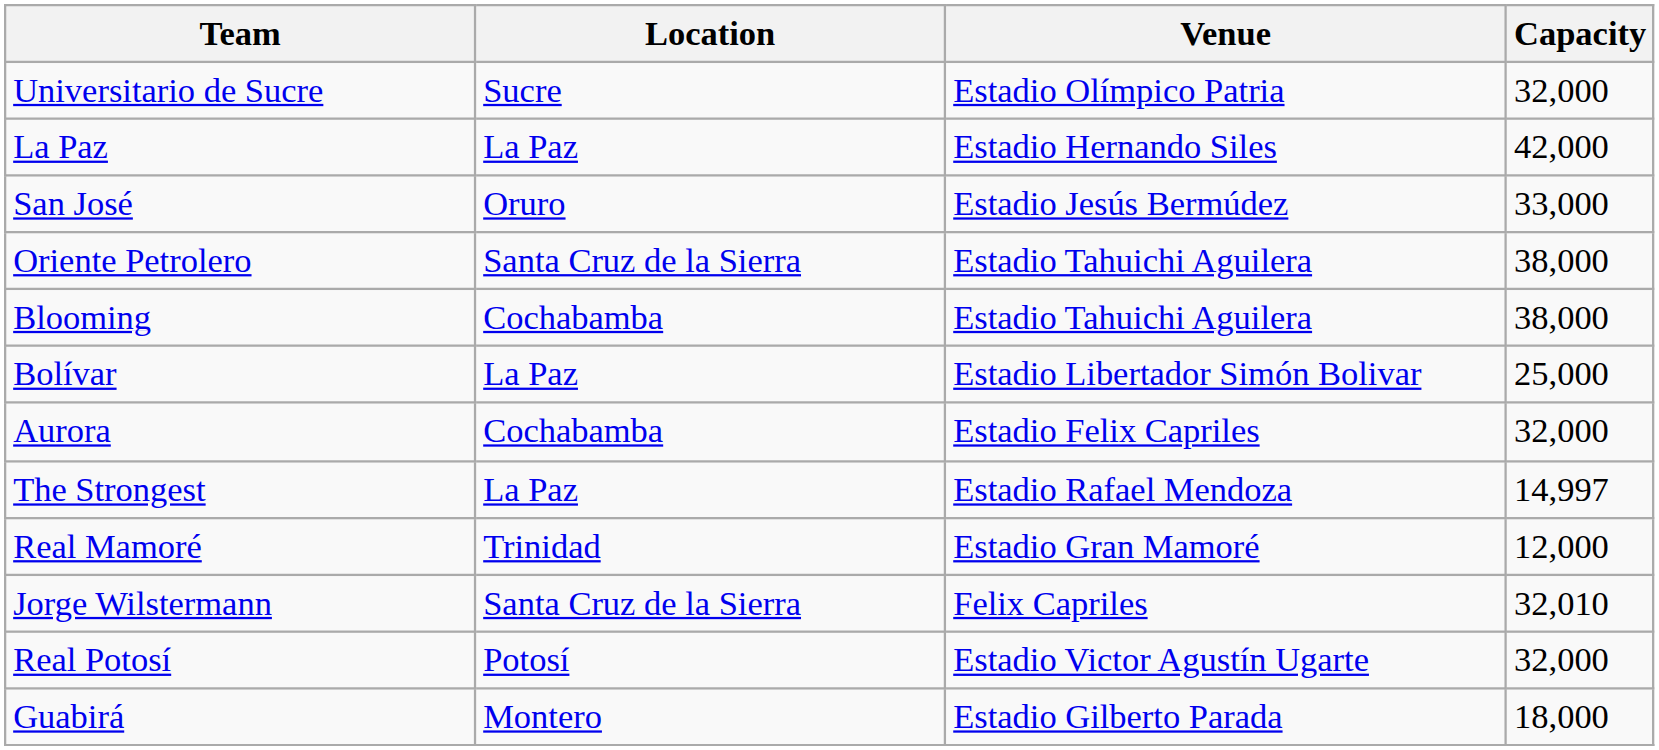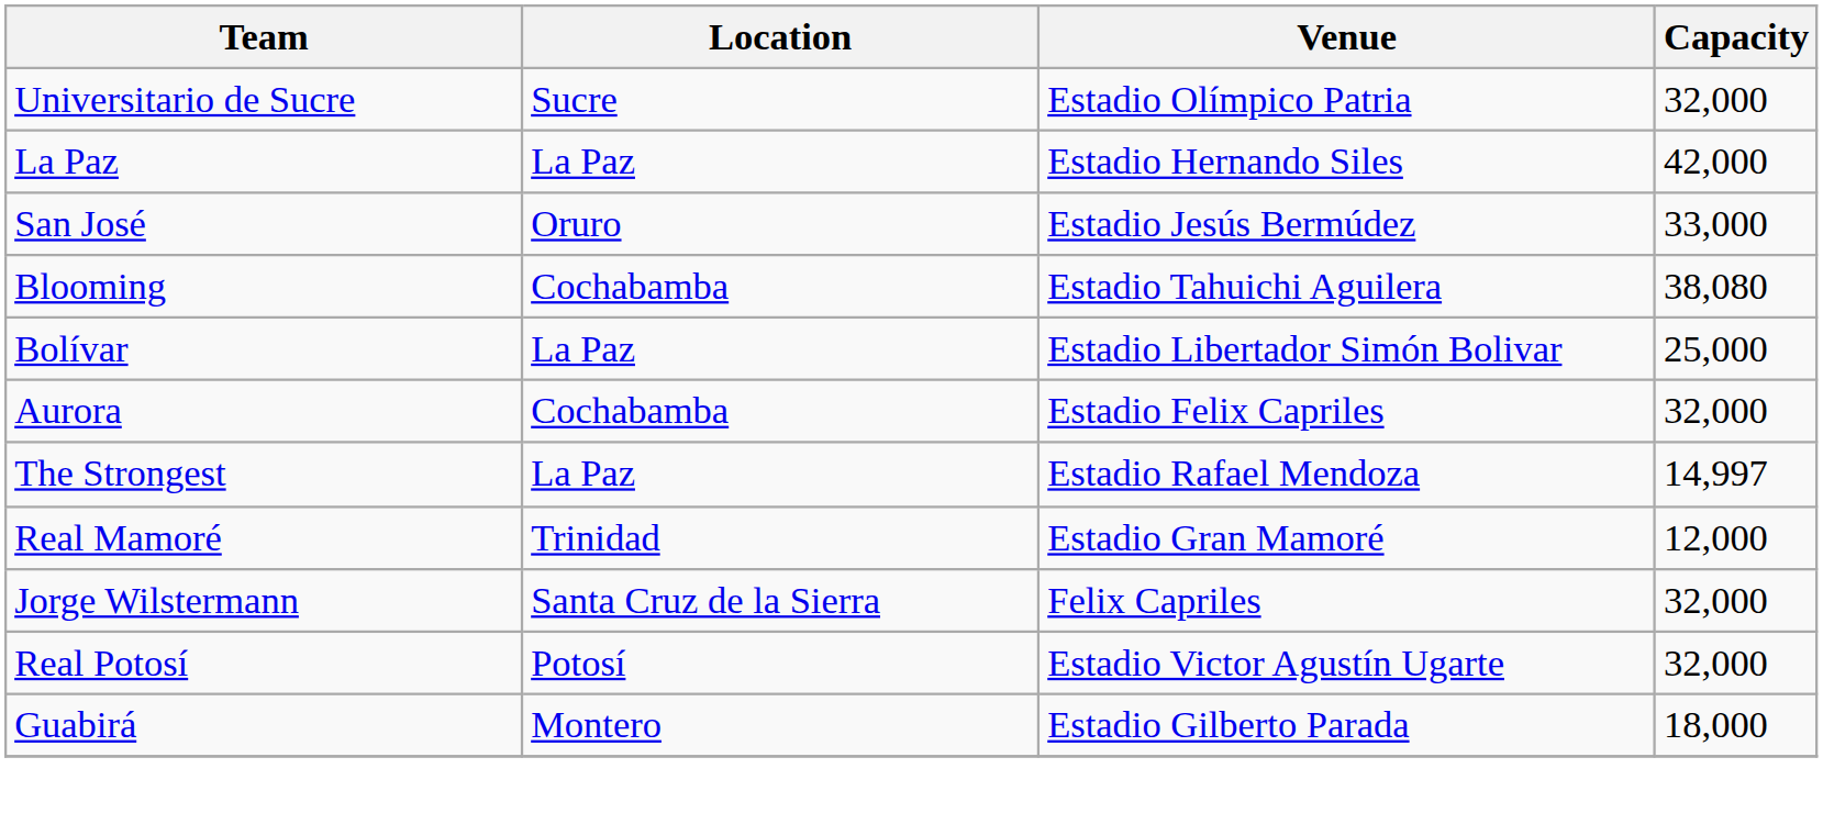 <table class="wikitable sortable" style="font-size:95%">
 <tr>
 <th width="200">Team</th>
 <th width="200">Location</th>
 <th width="240">Venue</th>
 <th>Capacity</th>
 </tr>
 <tr>
 <td><a href='#'>Universitario de Sucre</a></td>
 <td><a href='#'>Sucre</a></td>
 <td><a href='#'>Estadio Olímpico Patria</a></td>
 <td>32,000</td>
 </tr>
 <tr>
 <td><a href='#'>La Paz</a></td>
 <td><a href='#'>La Paz</a></td>
 <td><a href='#'>Estadio Hernando Siles</a></td>
 <td>42,000</td>
 </tr>
 <tr>
 <td><a href='#'>San José</a></td>
 <td><a href='#'>Oruro</a></td>
 <td><a href='#'>Estadio Jesús Bermúdez</a></td>
 <td>33,000</td>
 </tr>
 <tr>
-<td><a href='#'>Oriente Petrolero</a></td>
-<td><a href='#'>Santa Cruz de la Sierra</a></td>
-<td><a href='#'>Estadio Tahuichi Aguilera</a></td>
-<td>38,000</td>
-</tr>
-<tr>
 <td><a href='#'>Blooming</a></td>
 <td><a href='#'>Cochabamba</a></td>
 <td><a href='#'>Estadio Tahuichi Aguilera</a></td>
-<td>38,000</td>
+<td>38,080</td>
 </tr>
 <tr>
 <td><a href='#'>Bolívar</a></td>
 <td><a href='#'>La Paz</a></td>
 <td><a href='#'>Estadio Libertador Simón Bolivar</a></td>
 <td>25,000</td>
 </tr>
 <tr>
 <td><a href='#'>Aurora</a></td>
 <td><a href='#'>Cochabamba</a></td>
 <td><a href='#'>Estadio Felix Capriles</a></td>
 <td>32,000</td>
 </tr>
 <tr>
 <td><a href='#'>The Strongest</a></td>
 <td><a href='#'>La Paz</a></td>
 <td><a href='#'>Estadio Rafael Mendoza</a></td>
 <td>14,997</td>
 </tr>
 <tr>
 <td><a href='#'>Real Mamoré</a></td>
 <td><a href='#'>Trinidad</a></td>
 <td><a href='#'>Estadio Gran Mamoré</a></td>
 <td>12,000</td>
 </tr>
 <tr>
 <td><a href='#'>Jorge Wilstermann</a></td>
 <td><a href='#'>Santa Cruz de la Sierra</a></td>
 <td><a href='#'>Felix Capriles</a></td>
-<td>32,010</td>
+<td>32,000</td>
 </tr>
 <tr>
 <td><a href='#'>Real Potosí</a></td>
 <td><a href='#'>Potosí</a></td>
 <td><a href='#'>Estadio Victor Agustín Ugarte</a></td>
 <td>32,000</td>
 </tr>
 <tr>
 <td><a href='#'>Guabirá</a></td>
 <td><a href='#'>Montero</a></td>
 <td><a href='#'>Estadio Gilberto Parada</a></td>
 <td>18,000</td>
 </tr>
 <tr>
 </tr>
 </table>
